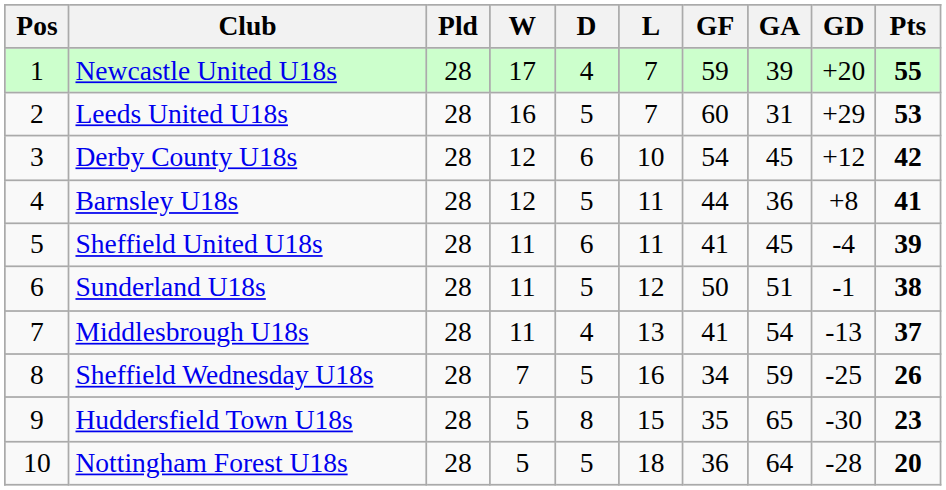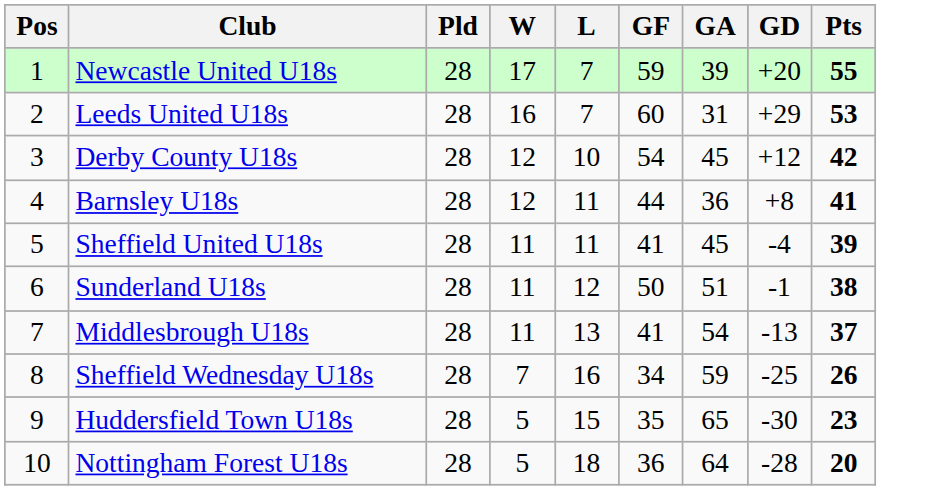 <table class="wikitable" style="text-align:center">
 <tr>
 <th width=30>Pos</th>
 <th width=200>Club</th>
 <th width=30>Pld</th>
 <th width=30>W</th>
-<th width=30>D</th>
 <th width=30>L</th>
 <th width=30>GF</th>
 <th width=30>GA</th>
 <th width=30>GD</th>
 <th width=30>Pts</th>
 </tr>
 <tr bgcolor=#ccffcc>
 <td>1</td>
 <td align="left"><a href='#'>Newcastle United U18s</a></td>
 <td>28</td>
 <td>17</td>
-<td>4</td>
 <td>7</td>
 <td>59</td>
 <td>39</td>
 <td>+20</td>
 <td><strong>55</strong></td>
 </tr>
 <tr>
 <td>2</td>
 <td align="left"><a href='#'>Leeds United U18s</a></td>
 <td>28</td>
 <td>16</td>
-<td>5</td>
 <td>7</td>
 <td>60</td>
 <td>31</td>
 <td>+29</td>
 <td><strong>53</strong></td>
 </tr>
 <tr>
 <td>3</td>
 <td align="left"><a href='#'>Derby County U18s</a></td>
 <td>28</td>
 <td>12</td>
-<td>6</td>
 <td>10</td>
 <td>54</td>
 <td>45</td>
 <td>+12</td>
 <td><strong>42</strong></td>
 </tr>
 <tr>
 <td>4</td>
 <td align="left"><a href='#'>Barnsley U18s</a></td>
 <td>28</td>
 <td>12</td>
-<td>5</td>
 <td>11</td>
 <td>44</td>
 <td>36</td>
 <td>+8</td>
 <td><strong>41</strong></td>
 </tr>
 <tr>
 <td>5</td>
 <td align="left"><a href='#'>Sheffield United U18s</a></td>
 <td>28</td>
 <td>11</td>
-<td>6</td>
 <td>11</td>
 <td>41</td>
 <td>45</td>
 <td>-4</td>
 <td><strong>39</strong></td>
 </tr>
 <tr>
 <td>6</td>
 <td align="left"><a href='#'>Sunderland U18s</a></td>
 <td>28</td>
 <td>11</td>
-<td>5</td>
 <td>12</td>
 <td>50</td>
 <td>51</td>
 <td>-1</td>
 <td><strong>38</strong></td>
 </tr>
 <tr>
 <td>7</td>
 <td align="left"><a href='#'>Middlesbrough U18s</a></td>
 <td>28</td>
 <td>11</td>
-<td>4</td>
 <td>13</td>
 <td>41</td>
 <td>54</td>
 <td>-13</td>
 <td><strong>37</strong></td>
 </tr>
 <tr>
 <td>8</td>
 <td align="left"><a href='#'>Sheffield Wednesday U18s</a></td>
 <td>28</td>
 <td>7</td>
-<td>5</td>
 <td>16</td>
 <td>34</td>
 <td>59</td>
 <td>-25</td>
 <td><strong>26</strong></td>
 </tr>
 <tr>
 <td>9</td>
 <td align="left"><a href='#'>Huddersfield Town U18s</a></td>
 <td>28</td>
 <td>5</td>
-<td>8</td>
 <td>15</td>
 <td>35</td>
 <td>65</td>
 <td>-30</td>
 <td><strong>23</strong></td>
 </tr>
 <tr>
 <td>10</td>
 <td align="left"><a href='#'>Nottingham Forest U18s</a></td>
 <td>28</td>
 <td>5</td>
-<td>5</td>
 <td>18</td>
 <td>36</td>
 <td>64</td>
 <td>-28</td>
 <td><strong>20</strong></td>
 </tr>
 </table>
